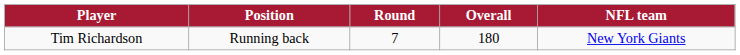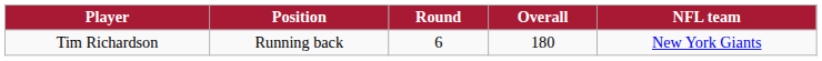 <table class="wikitable" width="65%">
 <tr align="center"  style="background:#A81933;color:#FFFFFF;">
 <td><strong>Player</strong></td>
 <td><strong>Position</strong></td>
 <td><strong>Round</strong></td>
 <td><strong>Overall</strong></td>
 <td><strong>NFL team</strong></td>
 </tr>
 <tr align="center" bgcolor="">
 <td>Tim Richardson</td>
 <td>Running back</td>
-<td>7</td>
+<td>6</td>
 <td>180</td>
 <td><a href='#'>New York Giants</a></td>
 </tr>
 </table>
